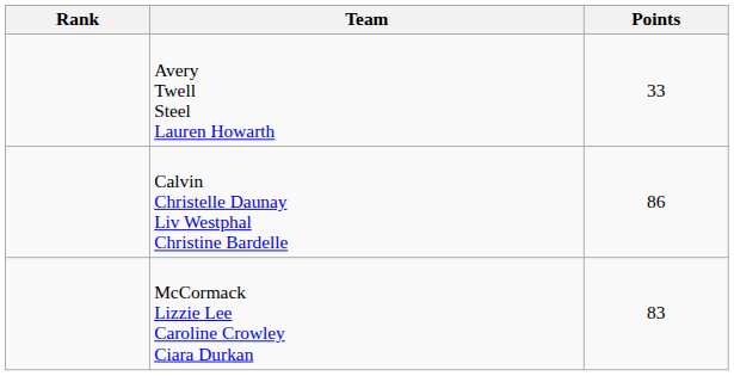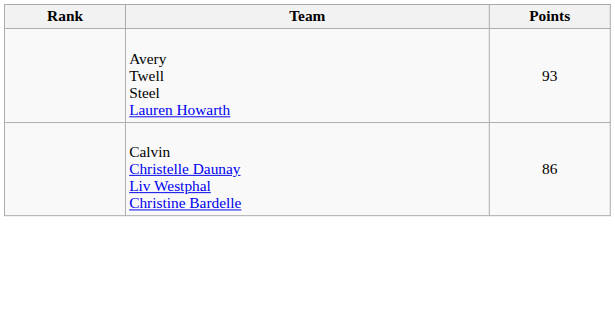 <table class="wikitable" style="text-align:center;" width="50%">
 <tr>
 </tr>
 <tr>
 <th width=10%>Rank</th>
 <th width=30%>Team</th>
 <th width=10%>Points</th>
 </tr>
 <tr>
 <td></td>
 <td align="left"><br>Avery<br>Twell<br>Steel<br><a href='#'>Lauren Howarth</a></td>
-<td>33</td>
+<td>93</td>
 </tr>
 <tr>
 <td></td>
 <td align="left"><br>Calvin<br><a href='#'>Christelle Daunay</a><br><a href='#'>Liv Westphal</a><br><a href='#'>Christine Bardelle</a></td>
 <td>86</td>
 </tr>
-<tr>
-<td></td>
-<td align="left"><br>McCormack<br><a href='#'>Lizzie Lee</a><br><a href='#'>Caroline Crowley</a><br><a href='#'>Ciara Durkan</a></td>
-<td>83</td>
-</tr>
 </table>
